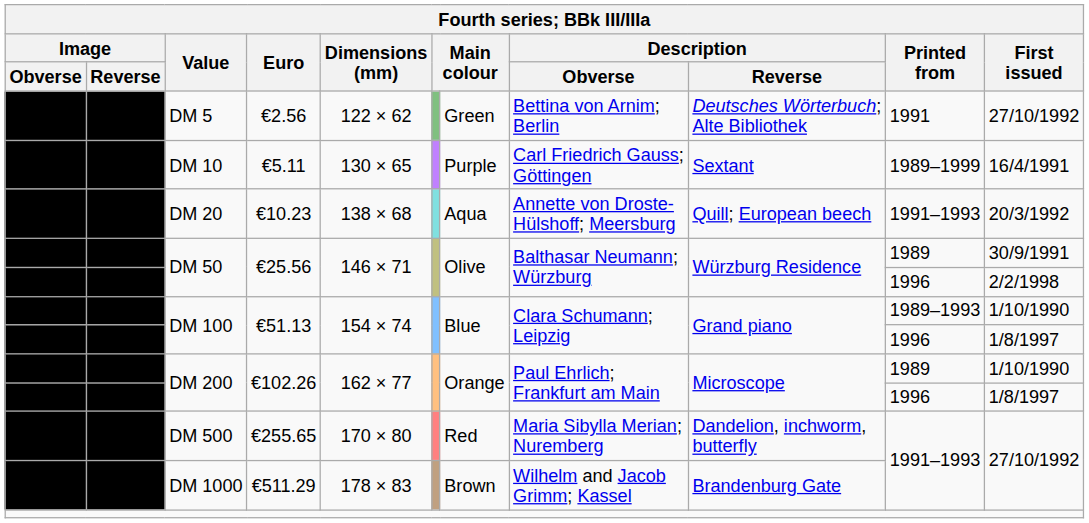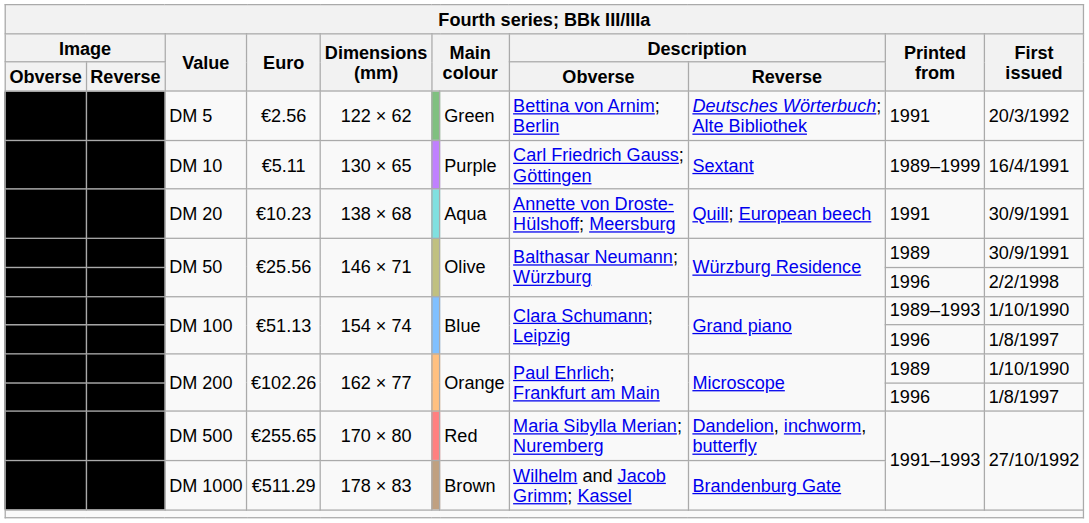 <table class="wikitable" style="margin:auto; font-size:89%; border-width:1px;">
 <tr>
 <th colspan=11>Fourth series; BBk III/IIIa<br></th>
 </tr>
 <tr>
 <th colspan=2>Image</th>
 <th rowspan=2>Value</th>
 <th rowspan=2>Euro<br></th>
 <th rowspan=2>Dimensions<br>(mm)</th>
 <th rowspan=2 colspan=2>Main<br>colour</th>
 <th colspan=2>Description</th>
 <th rowspan=2>Printed<br>from</th>
 <th rowspan=2>First<br>issued</th>
 </tr>
 <tr>
 <th>Obverse</th>
 <th>Reverse</th>
 <th>Obverse<br></th>
 <th>Reverse</th>
 </tr>
 <tr>
 <td style="background:#000; text-align:center;"></td>
 <td style="background:#000; text-align:center;"></td>
 <td>DM 5</td>
 <td align=center>€2.56</td>
 <td align=center>122 × 62</td>
 <td style="background:#80C080;"></td>
 <td>Green</td>
 <td><a href='#'>Bettina von Arnim</a>;<br><a href='#'>Berlin</a></td>
 <td><em><a href='#'>Deutsches Wörterbuch</a></em>;<br><a href='#'>Alte Bibliothek</a></td>
 <td>1991</td>
-<td>27/10/1992</td>
+<td>20/3/1992</td>
 </tr>
 <tr>
 <td style="background:#000; text-align:center;"></td>
 <td style="background:#000; text-align:center;"></td>
 <td>DM 10</td>
 <td align=center>€5.11</td>
 <td align=center>130 × 65</td>
 <td style="background:#C080FF;"></td>
 <td>Purple</td>
 <td><a href='#'>Carl Friedrich Gauss</a>;<br><a href='#'>Göttingen</a></td>
 <td><a href='#'>Sextant</a></td>
 <td>1989–1999</td>
 <td>16/4/1991</td>
 </tr>
 <tr>
 <td style="background:#000; text-align:center;"></td>
 <td style="background:#000; text-align:center;"></td>
 <td>DM 20</td>
 <td align=center>€10.23</td>
 <td align=center>138 × 68</td>
 <td style="background:#80E0E0;"></td>
 <td>Aqua</td>
 <td><a href='#'>Annette von Droste-<br>Hülshoff</a>; <a href='#'>Meersburg</a></td>
 <td><a href='#'>Quill</a>; <a href='#'>European beech</a></td>
-<td>1991–1993</td>
-<td>20/3/1992</td>
+<td>1991</td>
+<td>30/9/1991</td>
 </tr>
 <tr>
 <td style="background:#000; text-align:center;"></td>
 <td style="background:#000; text-align:center;"></td>
 <td rowspan=2>DM 50</td>
 <td rowspan=2 align=center>€25.56</td>
 <td rowspan=2 align=center>146 × 71</td>
 <td rowspan=2 style="background:#C0C080;"></td>
 <td rowspan=2>Olive</td>
 <td rowspan=2><a href='#'>Balthasar Neumann</a>;<br><a href='#'>Würzburg</a></td>
 <td rowspan=2><a href='#'>Würzburg Residence</a></td>
 <td>1989</td>
 <td>30/9/1991</td>
 </tr>
 <tr>
 <td style="background:#000; text-align:center;"></td>
 <td style="background:#000; text-align:center;"></td>
 <td>1996</td>
 <td>2/2/1998</td>
 </tr>
 <tr>
 <td style="background:#000; text-align:center;"></td>
 <td style="background:#000; text-align:center;"></td>
 <td rowspan=2>DM 100</td>
 <td rowspan=2 align=center>€51.13</td>
 <td rowspan=2 align=center>154 × 74</td>
 <td rowspan=2 style="background:#80C0FF;"></td>
 <td rowspan=2>Blue</td>
 <td rowspan=2><a href='#'>Clara Schumann</a>;<br><a href='#'>Leipzig</a></td>
 <td rowspan=2><a href='#'>Grand piano</a></td>
 <td>1989–1993</td>
 <td>1/10/1990</td>
 </tr>
 <tr>
 <td style="background:#000; text-align:center;"></td>
 <td style="background:#000; text-align:center;"></td>
 <td>1996</td>
 <td>1/8/1997</td>
 </tr>
 <tr>
 <td style="background:#000; text-align:center;"></td>
 <td style="background:#000; text-align:center;"></td>
 <td rowspan=2>DM 200</td>
 <td rowspan=2 align=center>€102.26</td>
 <td rowspan=2 align=center>162 × 77</td>
 <td rowspan=2 style="background:#FFC080"></td>
 <td rowspan=2>Orange</td>
 <td rowspan=2><a href='#'>Paul Ehrlich</a>;<br><a href='#'>Frankfurt am Main</a></td>
 <td rowspan=2><a href='#'>Microscope</a></td>
 <td>1989</td>
 <td>1/10/1990</td>
 </tr>
 <tr>
 <td style="background:#000; text-align:center;"></td>
 <td style="background:#000; text-align:center;"></td>
 <td>1996</td>
 <td>1/8/1997</td>
 </tr>
 <tr>
 <td style="background:#000; text-align:center;"></td>
 <td style="background:#000; text-align:center;"></td>
 <td>DM 500</td>
 <td align=center>€255.65</td>
 <td align=center>170 × 80</td>
 <td style="background:#FF8080;"></td>
 <td>Red</td>
 <td><a href='#'>Maria Sibylla Merian</a>;<br><a href='#'>Nuremberg</a></td>
 <td><a href='#'>Dandelion</a>, <a href='#'>inchworm</a>,<br><a href='#'>butterfly</a></td>
 <td rowspan=2>1991–1993</td>
 <td rowspan=2>27/10/1992</td>
 </tr>
 <tr>
 <td style="background:#000; text-align:center;"></td>
 <td style="background:#000; text-align:center;"></td>
 <td>DM 1000</td>
 <td align=center>€511.29</td>
 <td align=center>178 × 83</td>
 <td style="background:#C0A080"></td>
 <td>Brown</td>
 <td><a href='#'>Wilhelm</a> and <a href='#'>Jacob</a><br><a href='#'>Grimm</a>; <a href='#'>Kassel</a></td>
 <td><a href='#'>Brandenburg Gate</a></td>
 </tr>
 <tr>
 <td colspan=11></td>
 </tr>
 </table>
